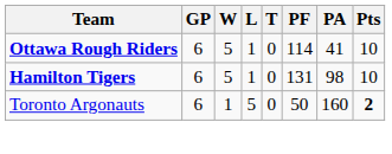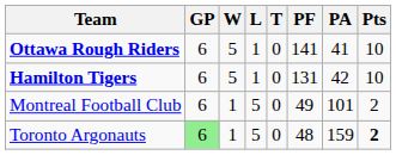 <table class="wikitable">
 <tr>
 <th>Team</th>
 <th>GP</th>
 <th>W</th>
 <th>L</th>
 <th>T</th>
 <th>PF</th>
 <th>PA</th>
 <th>Pts</th>
 </tr>
 <tr align="center">
 <td align="left"><strong><a href='#'>Ottawa Rough Riders</a></strong></td>
 <td>6</td>
 <td>5</td>
 <td>1</td>
 <td>0</td>
-<td>114</td>
+<td>141</td>
 <td>41</td>
 <td>10</td>
 </tr>
 <tr align="center">
 <td align="left"><strong><a href='#'>Hamilton Tigers</a></strong></td>
 <td>6</td>
 <td>5</td>
 <td>1</td>
 <td>0</td>
 <td>131</td>
-<td>98</td>
+<td>42</td>
 <td>10</td>
 </tr>
 <tr align="center">
-<td align="left"><a href='#'>Toronto Argonauts</a></td>
+<td align="left"><a href='#'>Montreal Football Club</a></td>
 <td>6</td>
 <td>1</td>
 <td>5</td>
 <td>0</td>
-<td>50</td>
-<td>160</td>
+<td>49</td>
+<td>101</td>
+<td>2</td>
+</tr>
+<tr align="center">
+<td align="left"><a href='#'>Toronto Argonauts</a></td>
+<td style="background: lightgreen;">6</td>
+<td>1</td>
+<td>5</td>
+<td>0</td>
+<td>48</td>
+<td>159</td>
 <td><strong>2</strong></td>
 </tr>
 </table>
